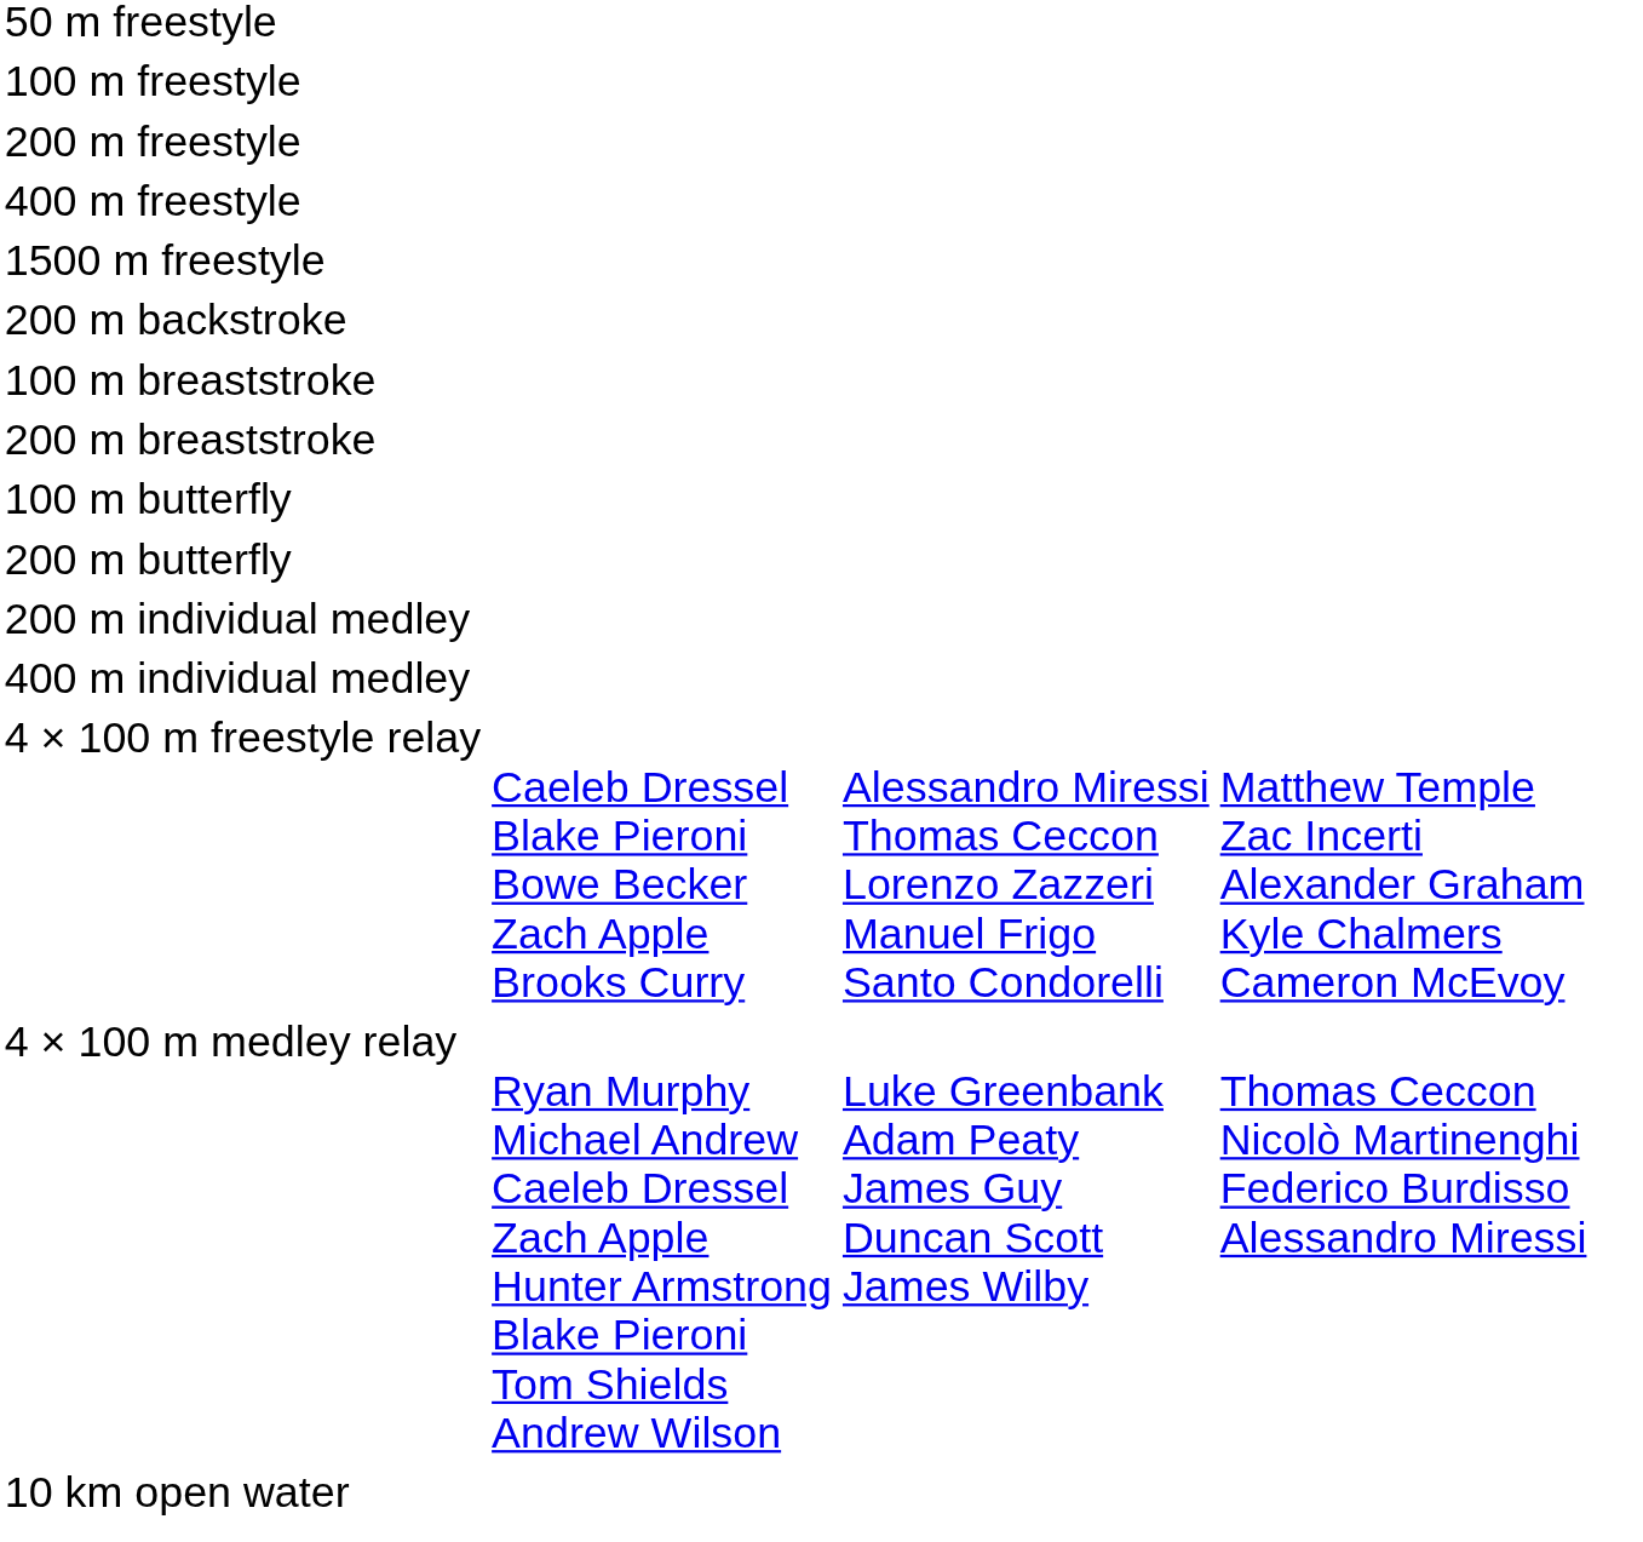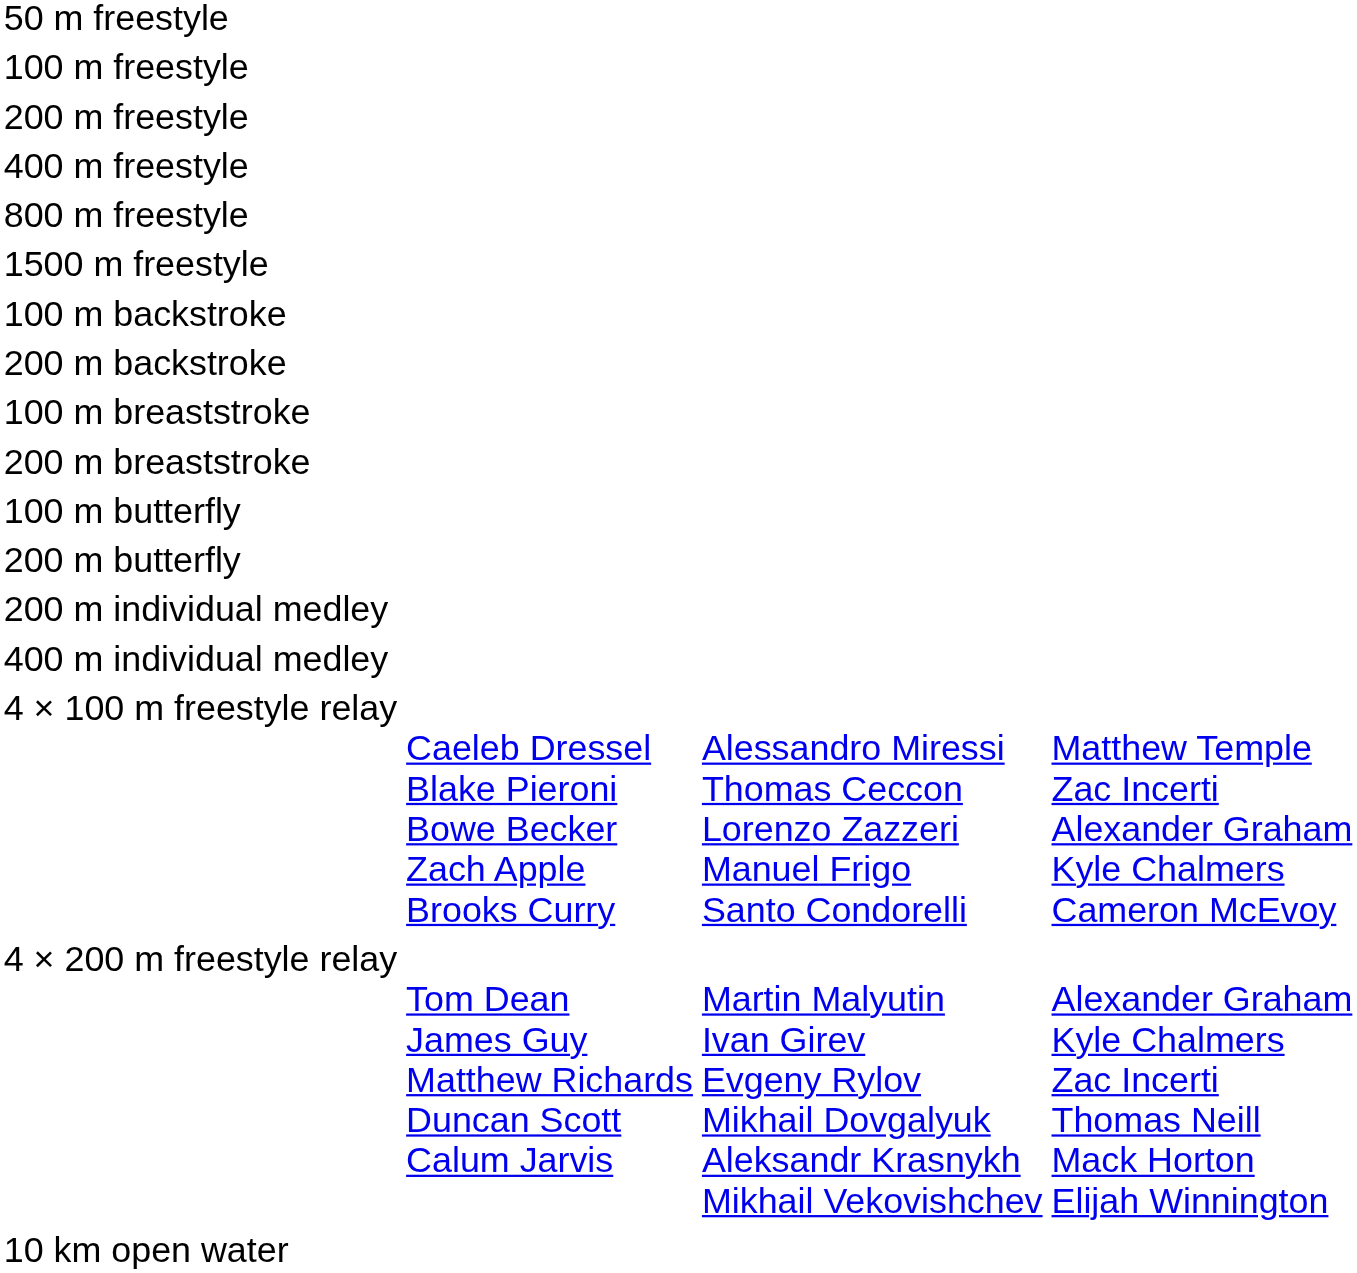 <table>
 <tr>
 <td>50 m freestyle<br></td>
 <td></td>
 <td></td>
 <td></td>
 </tr>
 <tr>
 <td>100 m freestyle<br></td>
 <td></td>
 <td></td>
 <td></td>
 </tr>
 <tr>
 <td>200 m freestyle<br></td>
 <td></td>
 <td></td>
 <td></td>
 </tr>
 <tr>
 <td>400 m freestyle<br></td>
 <td></td>
 <td></td>
 <td></td>
 </tr>
 <tr>
+<td>800 m freestyle<br></td>
+<td></td>
+<td></td>
+<td></td>
+</tr>
+<tr>
 <td>1500 m freestyle<br></td>
+<td></td>
+<td></td>
+<td></td>
+</tr>
+<tr>
+<td>100 m backstroke<br></td>
 <td></td>
 <td></td>
 <td></td>
 </tr>
 <tr>
 <td>200 m backstroke<br></td>
 <td></td>
 <td></td>
 <td></td>
 </tr>
 <tr>
 <td>100 m breaststroke<br></td>
 <td></td>
 <td></td>
 <td></td>
 </tr>
 <tr>
 <td>200 m breaststroke<br></td>
 <td></td>
 <td></td>
 <td></td>
 </tr>
 <tr>
 <td>100 m butterfly<br></td>
 <td></td>
 <td></td>
 <td></td>
 </tr>
 <tr>
 <td>200 m butterfly<br></td>
 <td></td>
 <td></td>
 <td></td>
 </tr>
 <tr>
 <td>200 m individual medley<br></td>
 <td></td>
 <td></td>
 <td></td>
 </tr>
 <tr>
 <td>400 m individual medley<br></td>
 <td></td>
 <td></td>
 <td></td>
 </tr>
 <tr valign="top">
 <td>4 × 100 m freestyle relay<br></td>
 <td valign=top><br><a href='#'>Caeleb Dressel</a><br><a href='#'>Blake Pieroni</a><br><a href='#'>Bowe Becker</a><br><a href='#'>Zach Apple</a><br><a href='#'>Brooks Curry</a></td>
 <td valign=top><br><a href='#'>Alessandro Miressi</a><br><a href='#'>Thomas Ceccon</a><br><a href='#'>Lorenzo Zazzeri</a><br><a href='#'>Manuel Frigo</a><br><a href='#'>Santo Condorelli</a></td>
 <td valign=top><br><a href='#'>Matthew Temple</a><br><a href='#'>Zac Incerti</a><br><a href='#'>Alexander Graham</a><br><a href='#'>Kyle Chalmers</a><br><a href='#'>Cameron McEvoy</a></td>
 </tr>
 <tr valign="top">
-<td>4 × 100 m medley relay<br></td>
-<td valign=top><br><a href='#'>Ryan Murphy</a><br><a href='#'>Michael Andrew</a><br><a href='#'>Caeleb Dressel</a><br><a href='#'>Zach Apple</a><br><a href='#'>Hunter Armstrong</a><br><a href='#'>Blake Pieroni</a><br><a href='#'>Tom Shields</a><br><a href='#'>Andrew Wilson</a></td>
-<td valign=top><br><a href='#'>Luke Greenbank</a><br><a href='#'>Adam Peaty</a><br><a href='#'>James Guy</a><br><a href='#'>Duncan Scott</a><br><a href='#'>James Wilby</a></td>
-<td valign=top><br><a href='#'>Thomas Ceccon</a><br><a href='#'>Nicolò Martinenghi</a><br><a href='#'>Federico Burdisso</a><br><a href='#'>Alessandro Miressi</a></td>
+<td>4 × 200 m freestyle relay<br></td>
+<td valign=top><br><a href='#'>Tom Dean</a><br><a href='#'>James Guy</a><br><a href='#'>Matthew Richards</a><br><a href='#'>Duncan Scott</a><br><a href='#'>Calum Jarvis</a></td>
+<td valign=top><br><a href='#'>Martin Malyutin</a><br><a href='#'>Ivan Girev</a><br><a href='#'>Evgeny Rylov</a><br><a href='#'>Mikhail Dovgalyuk</a><br><a href='#'>Aleksandr Krasnykh</a><br><a href='#'>Mikhail Vekovishchev</a></td>
+<td valign=top><br><a href='#'>Alexander Graham</a><br><a href='#'>Kyle Chalmers</a><br><a href='#'>Zac Incerti</a><br><a href='#'>Thomas Neill</a><br><a href='#'>Mack Horton</a><br><a href='#'>Elijah Winnington</a></td>
 </tr>
 <tr>
 <td>10 km open water<br></td>
 <td></td>
 <td></td>
 <td></td>
 </tr>
 <tr>
 </tr>
 </table>
